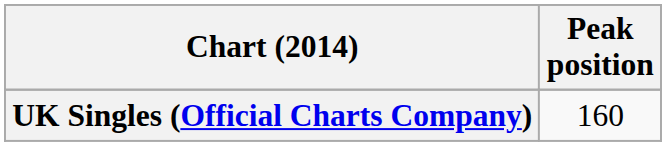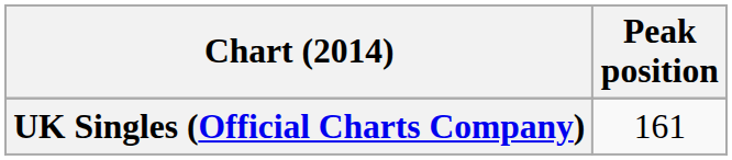 <table class="wikitable sortable plainrowheaders" style="text-align:center;">
 <tr>
 <th>Chart (2014)</th>
 <th>Peak<br>position</th>
 </tr>
 <tr>
 </tr>
 <tr>
 <th scope="row">UK Singles (<a href='#'>Official Charts Company</a>) </th>
-<td>160</td>
+<td>161</td>
 </tr>
 </table>
